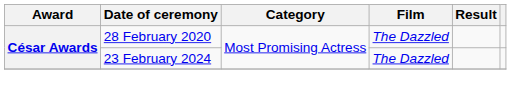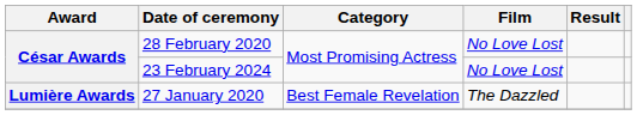 <table class="wikitable sortable plainrowheaders">
 <tr>
 <th scope="col">Award</th>
 <th scope="col">Date of ceremony</th>
 <th scope="col">Category</th>
 <th scope="col">Film</th>
 <th scope="col">Result</th>
 <th scope="col" class="unsortable"></th>
 </tr>
 <tr>
 <th scope="row" rowspan="2"><a href='#'>César Awards</a></th>
 <td><a href='#'>28 February 2020</a></td>
 <td rowspan="2"><a href='#'>Most Promising Actress</a></td>
-<td><em><a href='#'>The Dazzled</a></em></td>
+<td><em><a href='#'>No Love Lost</a></em></td>
 <td></td>
 <td></td>
 </tr>
 <tr>
 <td><a href='#'>23 February 2024</a></td>
-<td><em><a href='#'>The Dazzled</a></em></td>
+<td><em><a href='#'>No Love Lost</a></em></td>
+<td></td>
+<td align="center"></td>
+</tr>
+<tr>
+<th scope="row"><a href='#'>Lumière Awards</a></th>
+<td><a href='#'>27 January 2020</a></td>
+<td><a href='#'>Best Female Revelation</a></td>
+<td><em>The Dazzled</em></td>
 <td></td>
 <td align="center"></td>
 </tr>
 <tr>
 </tr>
 </table>
